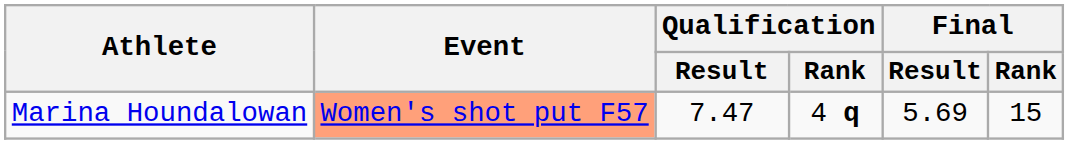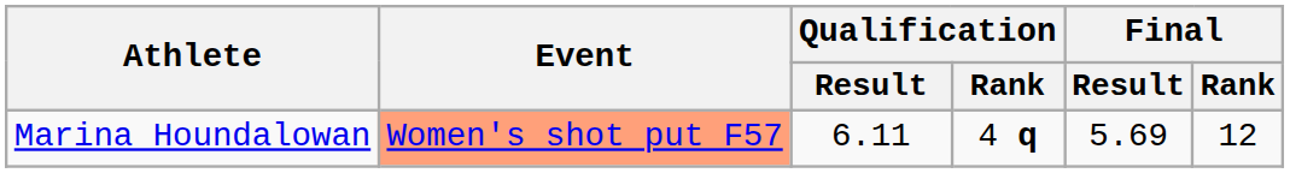 <table class="wikitable" style="font-size:90%">
 <tr>
 <th rowspan="2">Athlete</th>
 <th rowspan="2">Event</th>
 <th colspan="2">Qualification</th>
 <th colspan="2">Final</th>
 </tr>
 <tr style="font-size:95%">
 <th>Result</th>
 <th>Rank</th>
 <th>Result</th>
 <th>Rank</th>
 </tr>
 <tr align=center>
 <td align=left><a href='#'>Marina Houndalowan</a></td>
 <td align=left style="background: lightsalmon;"><a href='#'>Women's shot put F57</a></td>
-<td>7.47</td>
+<td>6.11</td>
 <td>4 <strong>q</strong></td>
 <td>5.69</td>
-<td>15</td>
+<td>12</td>
 </tr>
 </table>
